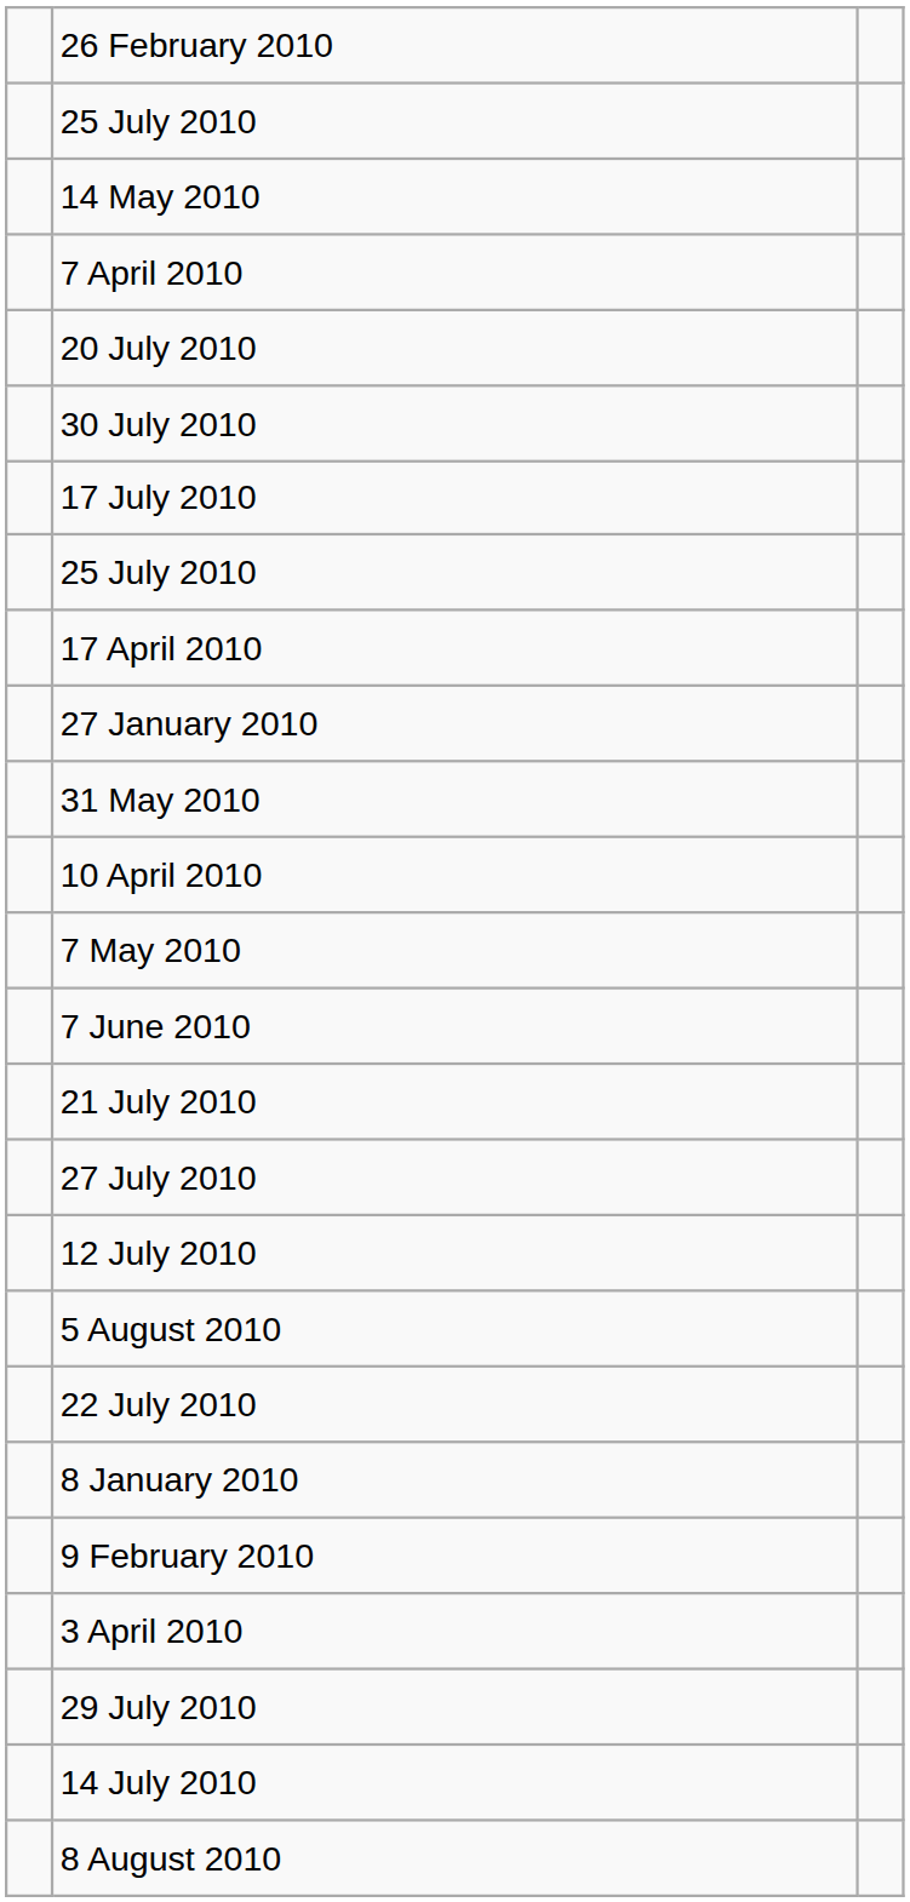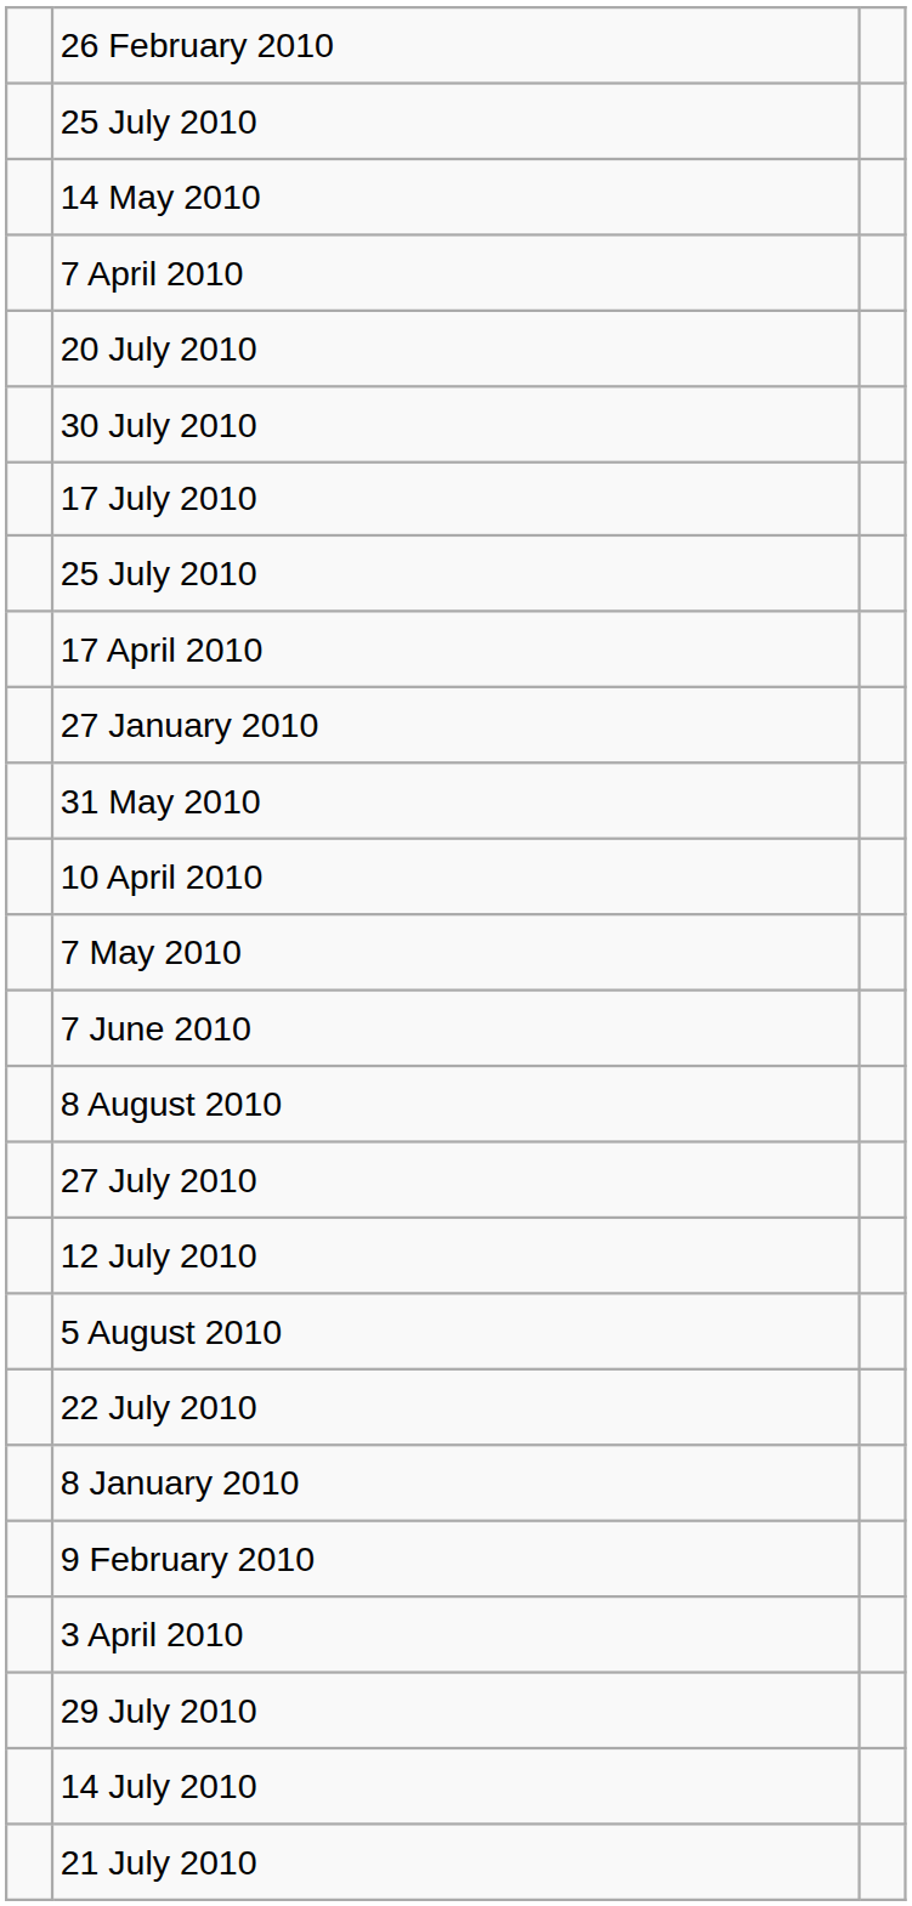 <table class="wikitable" style="font-size: 80%; float: left; width: 26em; margin-right: 1em; height: 700px">
 <tr>
 <td></td>
 <td>26 February 2010</td>
 <td></td>
 </tr>
 <tr>
 <td></td>
 <td>25 July 2010</td>
 <td></td>
 </tr>
 <tr>
 <td></td>
 <td>14 May 2010</td>
 <td></td>
 </tr>
 <tr>
 <td></td>
 <td>7 April 2010</td>
 <td></td>
 </tr>
 <tr>
 <td></td>
 <td>20 July 2010</td>
 <td></td>
 </tr>
 <tr>
 <td></td>
 <td>30 July 2010</td>
 <td></td>
 </tr>
 <tr>
 <td></td>
 <td>17 July 2010</td>
 <td></td>
 </tr>
 <tr>
 <td></td>
 <td>25 July 2010</td>
 <td></td>
 </tr>
 <tr>
 <td></td>
 <td>17 April 2010</td>
 <td></td>
 </tr>
 <tr>
 <td></td>
 <td>27 January 2010</td>
 <td></td>
 </tr>
 <tr>
 <td></td>
 <td>31 May 2010</td>
 <td></td>
 </tr>
 <tr>
 <td></td>
 <td>10 April 2010</td>
 <td></td>
 </tr>
 <tr>
 <td></td>
 <td>7 May 2010</td>
 <td></td>
 </tr>
 <tr>
 <td></td>
 <td>7 June 2010</td>
 <td></td>
 </tr>
 <tr>
 <td></td>
-<td>21 July 2010</td>
+<td>8 August 2010</td>
 <td></td>
 </tr>
 <tr>
 <td></td>
 <td>27 July 2010</td>
 <td></td>
 </tr>
 <tr>
 <td></td>
 <td>12 July 2010</td>
 <td></td>
 </tr>
 <tr>
 <td></td>
 <td>5 August 2010</td>
 <td></td>
 </tr>
 <tr>
 <td></td>
 <td>22 July 2010</td>
 <td></td>
 </tr>
 <tr>
 <td></td>
 <td>8 January 2010</td>
 <td></td>
 </tr>
 <tr>
 <td></td>
 <td>9 February 2010</td>
 <td></td>
 </tr>
 <tr>
 <td></td>
 <td>3 April 2010</td>
 <td></td>
 </tr>
 <tr>
 <td></td>
 <td>29 July 2010</td>
 <td></td>
 </tr>
 <tr>
 <td></td>
 <td>14 July 2010</td>
 <td></td>
 </tr>
 <tr>
 <td></td>
-<td>8 August 2010</td>
+<td>21 July 2010</td>
 <td></td>
 </tr>
 </table>
